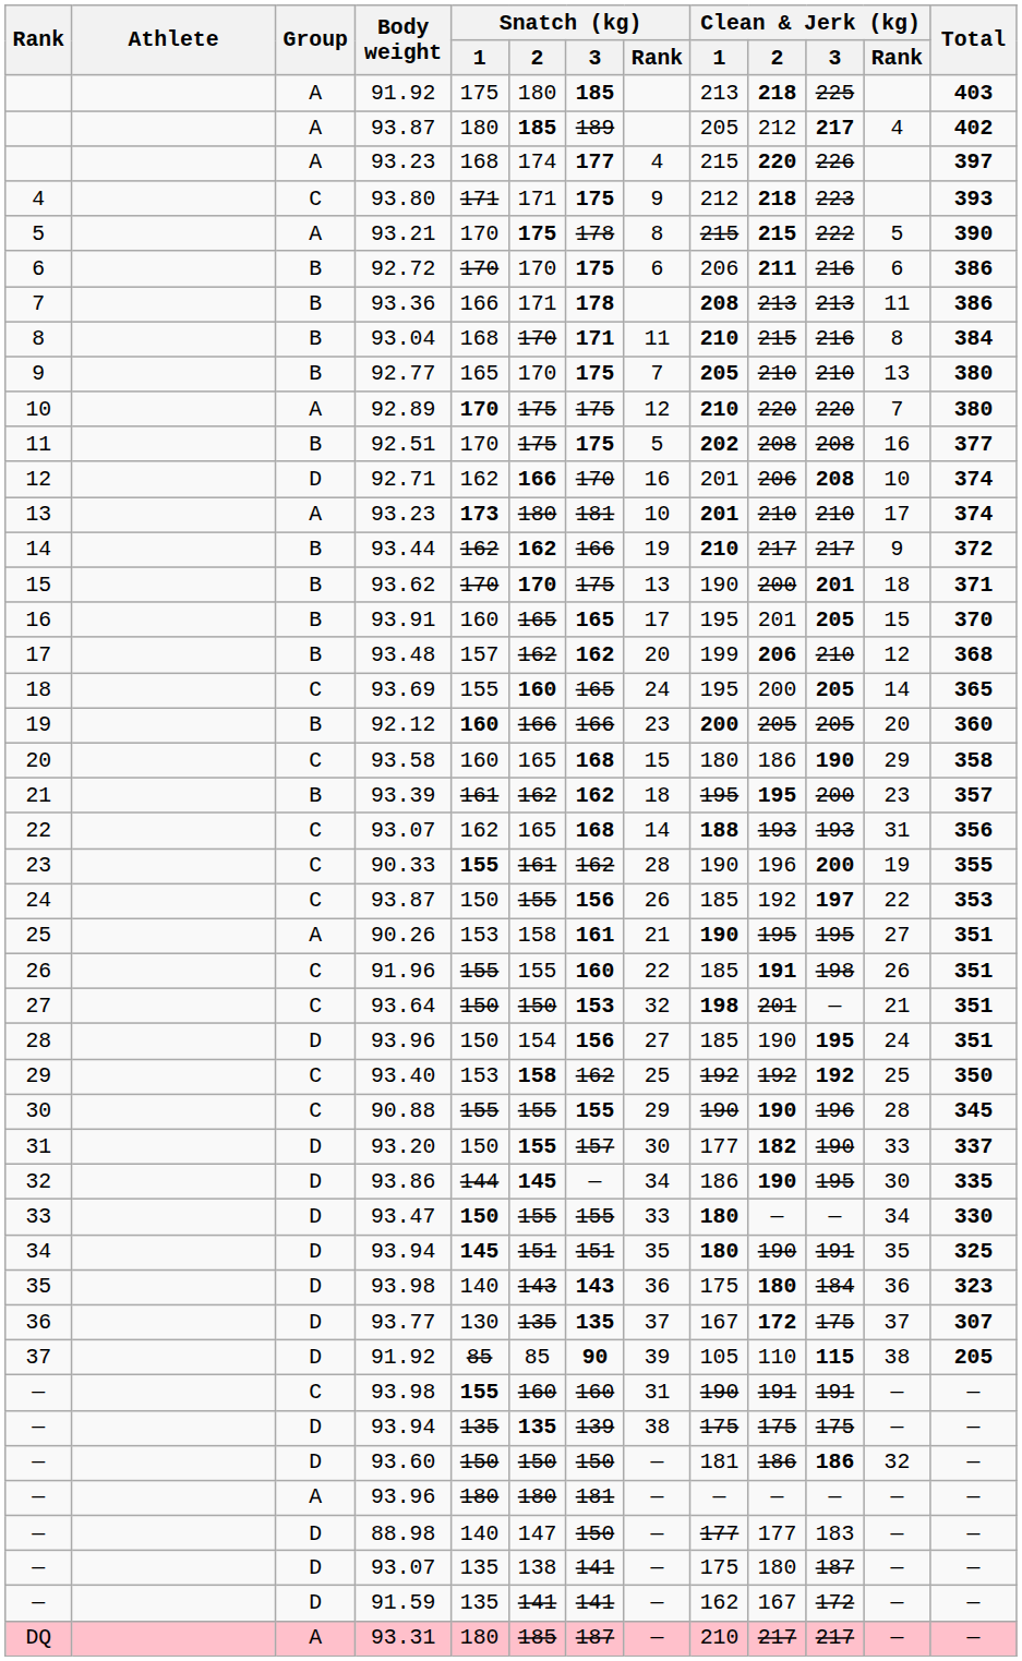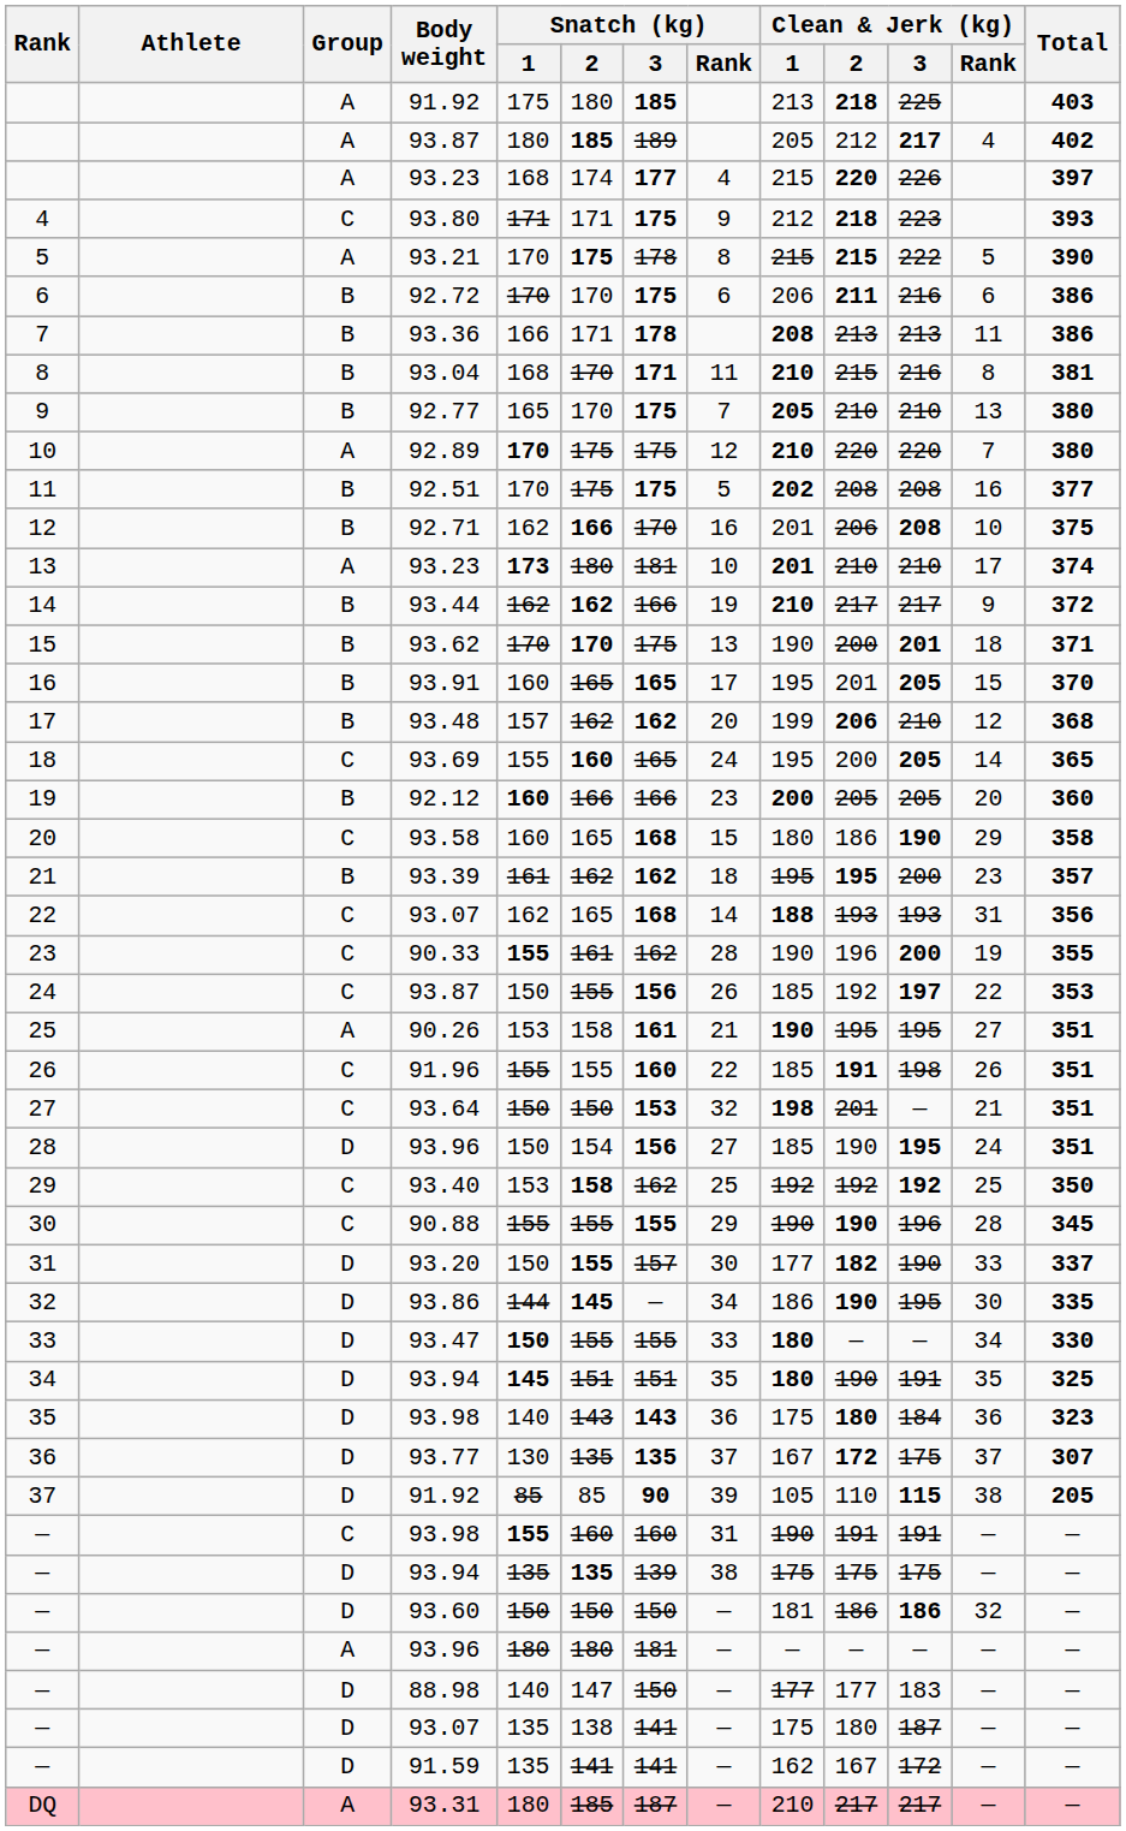 <table class = "wikitable" style="text-align:center;">
 <tr>
 <th rowspan=2 width=40>Rank</th>
 <th rowspan=2 width=250>Athlete</th>
 <th rowspan=2 width=50>Group</th>
 <th rowspan=2 width=60>Body weight</th>
 <th colspan=4>Snatch (kg)</th>
 <th colspan=4>Clean & Jerk (kg)</th>
 <th rowspan=2 width=60>Total</th>
 </tr>
 <tr>
 <th width=40>1</th>
 <th width=40>2</th>
 <th width=40>3</th>
 <th width=40>Rank</th>
 <th width=40>1</th>
 <th width=40>2</th>
 <th width=40>3</th>
 <th width=40>Rank</th>
 </tr>
 <tr>
 <td></td>
 <td align=left></td>
 <td>A</td>
 <td>91.92</td>
 <td>175</td>
 <td>180</td>
 <td><strong>185</strong></td>
 <td></td>
 <td>213</td>
 <td><strong>218</strong></td>
 <td><s>225</s></td>
 <td></td>
 <td><strong>403</strong></td>
 </tr>
 <tr>
 <td></td>
 <td align=left></td>
 <td>A</td>
 <td>93.87</td>
 <td>180</td>
 <td><strong>185</strong></td>
 <td><s>189</s></td>
 <td></td>
 <td>205</td>
 <td>212</td>
 <td><strong>217</strong></td>
 <td>4</td>
 <td><strong>402</strong></td>
 </tr>
 <tr>
 <td></td>
 <td align=left></td>
 <td>A</td>
 <td>93.23</td>
 <td>168</td>
 <td>174</td>
 <td><strong>177</strong></td>
 <td>4</td>
 <td>215</td>
 <td><strong>220</strong></td>
 <td><s>226</s></td>
 <td></td>
 <td><strong>397</strong></td>
 </tr>
 <tr>
 <td>4</td>
 <td align=left></td>
 <td>C</td>
 <td>93.80</td>
 <td><s>171</s></td>
 <td>171</td>
 <td><strong>175</strong></td>
 <td>9</td>
 <td>212</td>
 <td><strong>218</strong></td>
 <td><s>223</s></td>
 <td></td>
 <td><strong>393</strong></td>
 </tr>
 <tr>
 <td>5</td>
 <td align=left></td>
 <td>A</td>
 <td>93.21</td>
 <td>170</td>
 <td><strong>175</strong></td>
 <td><s>178</s></td>
 <td>8</td>
 <td><s>215</s></td>
 <td><strong>215</strong></td>
 <td><s>222</s></td>
 <td>5</td>
 <td><strong>390</strong></td>
 </tr>
 <tr>
 <td>6</td>
 <td align=left></td>
 <td>B</td>
 <td>92.72</td>
 <td><s>170</s></td>
 <td>170</td>
 <td><strong>175</strong></td>
 <td>6</td>
 <td>206</td>
 <td><strong>211</strong></td>
 <td><s>216</s></td>
 <td>6</td>
 <td><strong>386</strong></td>
 </tr>
 <tr>
 <td>7</td>
 <td align=left></td>
 <td>B</td>
 <td>93.36</td>
 <td>166</td>
 <td>171</td>
 <td><strong>178</strong></td>
 <td></td>
 <td><strong>208</strong></td>
 <td><s>213</s></td>
 <td><s>213</s></td>
 <td>11</td>
 <td><strong>386</strong></td>
 </tr>
 <tr>
 <td>8</td>
 <td align=left></td>
 <td>B</td>
 <td>93.04</td>
 <td>168</td>
 <td><s>170</s></td>
 <td><strong>171</strong></td>
 <td>11</td>
 <td><strong>210</strong></td>
 <td><s>215</s></td>
 <td><s>216</s></td>
 <td>8</td>
-<td><strong>384</strong></td>
+<td><strong>381</strong></td>
 </tr>
 <tr>
 <td>9</td>
 <td align=left></td>
 <td>B</td>
 <td>92.77</td>
 <td>165</td>
 <td>170</td>
 <td><strong>175</strong></td>
 <td>7</td>
 <td><strong>205</strong></td>
 <td><s>210</s></td>
 <td><s>210</s></td>
 <td>13</td>
 <td><strong>380</strong></td>
 </tr>
 <tr>
 <td>10</td>
 <td align=left></td>
 <td>A</td>
 <td>92.89</td>
 <td><strong>170</strong></td>
 <td><s>175</s></td>
 <td><s>175</s></td>
 <td>12</td>
 <td><strong>210</strong></td>
 <td><s>220</s></td>
 <td><s>220</s></td>
 <td>7</td>
 <td><strong>380</strong></td>
 </tr>
 <tr>
 <td>11</td>
 <td align=left></td>
 <td>B</td>
 <td>92.51</td>
 <td>170</td>
 <td><s>175</s></td>
 <td><strong>175</strong></td>
 <td>5</td>
 <td><strong>202</strong></td>
 <td><s>208</s></td>
 <td><s>208</s></td>
 <td>16</td>
 <td><strong>377</strong></td>
 </tr>
 <tr>
 <td>12</td>
 <td align=left></td>
-<td>D</td>
+<td>B</td>
 <td>92.71</td>
 <td>162</td>
 <td><strong>166</strong></td>
 <td><s>170</s></td>
 <td>16</td>
 <td>201</td>
 <td><s>206</s></td>
 <td><strong>208</strong></td>
 <td>10</td>
-<td><strong>374</strong></td>
+<td><strong>375</strong></td>
 </tr>
 <tr>
 <td>13</td>
 <td align=left></td>
 <td>A</td>
 <td>93.23</td>
 <td><strong>173</strong></td>
 <td><s>180</s></td>
 <td><s>181</s></td>
 <td>10</td>
 <td><strong>201</strong></td>
 <td><s>210</s></td>
 <td><s>210</s></td>
 <td>17</td>
 <td><strong>374</strong></td>
 </tr>
 <tr>
 <td>14</td>
 <td align=left></td>
 <td>B</td>
 <td>93.44</td>
 <td><s>162</s></td>
 <td><strong>162</strong></td>
 <td><s>166</s></td>
 <td>19</td>
 <td><strong>210</strong></td>
 <td><s>217</s></td>
 <td><s>217</s></td>
 <td>9</td>
 <td><strong>372</strong></td>
 </tr>
 <tr>
 <td>15</td>
 <td align=left></td>
 <td>B</td>
 <td>93.62</td>
 <td><s>170</s></td>
 <td><strong>170</strong></td>
 <td><s>175</s></td>
 <td>13</td>
 <td>190</td>
 <td><s>200</s></td>
 <td><strong>201</strong></td>
 <td>18</td>
 <td><strong>371</strong></td>
 </tr>
 <tr>
 <td>16</td>
 <td align=left></td>
 <td>B</td>
 <td>93.91</td>
 <td>160</td>
 <td><s>165</s></td>
 <td><strong>165</strong></td>
 <td>17</td>
 <td>195</td>
 <td>201</td>
 <td><strong>205</strong></td>
 <td>15</td>
 <td><strong>370</strong></td>
 </tr>
 <tr>
 <td>17</td>
 <td align=left></td>
 <td>B</td>
 <td>93.48</td>
 <td>157</td>
 <td><s>162</s></td>
 <td><strong>162</strong></td>
 <td>20</td>
 <td>199</td>
 <td><strong>206</strong></td>
 <td><s>210</s></td>
 <td>12</td>
 <td><strong>368</strong></td>
 </tr>
 <tr>
 <td>18</td>
 <td align=left></td>
 <td>C</td>
 <td>93.69</td>
 <td>155</td>
 <td><strong>160</strong></td>
 <td><s>165</s></td>
 <td>24</td>
 <td>195</td>
 <td>200</td>
 <td><strong>205</strong></td>
 <td>14</td>
 <td><strong>365</strong></td>
 </tr>
 <tr>
 <td>19</td>
 <td align=left></td>
 <td>B</td>
 <td>92.12</td>
 <td><strong>160</strong></td>
 <td><s>166</s></td>
 <td><s>166</s></td>
 <td>23</td>
 <td><strong>200</strong></td>
 <td><s>205</s></td>
 <td><s>205</s></td>
 <td>20</td>
 <td><strong>360</strong></td>
 </tr>
 <tr>
 <td>20</td>
 <td align=left></td>
 <td>C</td>
 <td>93.58</td>
 <td>160</td>
 <td>165</td>
 <td><strong>168</strong></td>
 <td>15</td>
 <td>180</td>
 <td>186</td>
 <td><strong>190</strong></td>
 <td>29</td>
 <td><strong>358</strong></td>
 </tr>
 <tr>
 <td>21</td>
 <td align=left></td>
 <td>B</td>
 <td>93.39</td>
 <td><s>161</s></td>
 <td><s>162</s></td>
 <td><strong>162</strong></td>
 <td>18</td>
 <td><s>195</s></td>
 <td><strong>195</strong></td>
 <td><s>200</s></td>
 <td>23</td>
 <td><strong>357</strong></td>
 </tr>
 <tr>
 <td>22</td>
 <td align=left></td>
 <td>C</td>
 <td>93.07</td>
 <td>162</td>
 <td>165</td>
 <td><strong>168</strong></td>
 <td>14</td>
 <td><strong>188</strong></td>
 <td><s>193</s></td>
 <td><s>193</s></td>
 <td>31</td>
 <td><strong>356</strong></td>
 </tr>
 <tr>
 <td>23</td>
 <td align=left></td>
 <td>C</td>
 <td>90.33</td>
 <td><strong>155</strong></td>
 <td><s>161</s></td>
 <td><s>162</s></td>
 <td>28</td>
 <td>190</td>
 <td>196</td>
 <td><strong>200</strong></td>
 <td>19</td>
 <td><strong>355</strong></td>
 </tr>
 <tr>
 <td>24</td>
 <td align=left></td>
 <td>C</td>
 <td>93.87</td>
 <td>150</td>
 <td><s>155</s></td>
 <td><strong>156</strong></td>
 <td>26</td>
 <td>185</td>
 <td>192</td>
 <td><strong>197</strong></td>
 <td>22</td>
 <td><strong>353</strong></td>
 </tr>
 <tr>
 <td>25</td>
 <td align=left></td>
 <td>A</td>
 <td>90.26</td>
 <td>153</td>
 <td>158</td>
 <td><strong>161</strong></td>
 <td>21</td>
 <td><strong>190</strong></td>
 <td><s>195</s></td>
 <td><s>195</s></td>
 <td>27</td>
 <td><strong>351</strong></td>
 </tr>
 <tr>
 <td>26</td>
 <td align=left></td>
 <td>C</td>
 <td>91.96</td>
 <td><s>155</s></td>
 <td>155</td>
 <td><strong>160</strong></td>
 <td>22</td>
 <td>185</td>
 <td><strong>191</strong></td>
 <td><s>198</s></td>
 <td>26</td>
 <td><strong>351</strong></td>
 </tr>
 <tr>
 <td>27</td>
 <td align=left></td>
 <td>C</td>
 <td>93.64</td>
 <td><s>150</s></td>
 <td><s>150</s></td>
 <td><strong>153</strong></td>
 <td>32</td>
 <td><strong>198</strong></td>
 <td><s>201</s></td>
 <td>—</td>
 <td>21</td>
 <td><strong>351</strong></td>
 </tr>
 <tr>
 <td>28</td>
 <td align=left></td>
 <td>D</td>
 <td>93.96</td>
 <td>150</td>
 <td>154</td>
 <td><strong>156</strong></td>
 <td>27</td>
 <td>185</td>
 <td>190</td>
 <td><strong>195</strong></td>
 <td>24</td>
 <td><strong>351</strong></td>
 </tr>
 <tr>
 <td>29</td>
 <td align=left></td>
 <td>C</td>
 <td>93.40</td>
 <td>153</td>
 <td><strong>158</strong></td>
 <td><s>162</s></td>
 <td>25</td>
 <td><s>192</s></td>
 <td><s>192</s></td>
 <td><strong>192</strong></td>
 <td>25</td>
 <td><strong>350</strong></td>
 </tr>
 <tr>
 <td>30</td>
 <td align=left></td>
 <td>C</td>
 <td>90.88</td>
 <td><s>155</s></td>
 <td><s>155</s></td>
 <td><strong>155</strong></td>
 <td>29</td>
 <td><s>190</s></td>
 <td><strong>190</strong></td>
 <td><s>196</s></td>
 <td>28</td>
 <td><strong>345</strong></td>
 </tr>
 <tr>
 <td>31</td>
 <td align=left></td>
 <td>D</td>
 <td>93.20</td>
 <td>150</td>
 <td><strong>155</strong></td>
 <td><s>157</s></td>
 <td>30</td>
 <td>177</td>
 <td><strong>182</strong></td>
 <td><s>190</s></td>
 <td>33</td>
 <td><strong>337</strong></td>
 </tr>
 <tr>
 <td>32</td>
 <td align=left></td>
 <td>D</td>
 <td>93.86</td>
 <td><s>144</s></td>
 <td><strong>145</strong></td>
 <td>—</td>
 <td>34</td>
 <td>186</td>
 <td><strong>190</strong></td>
 <td><s>195</s></td>
 <td>30</td>
 <td><strong>335</strong></td>
 </tr>
 <tr>
 <td>33</td>
 <td align=left></td>
 <td>D</td>
 <td>93.47</td>
 <td><strong>150</strong></td>
 <td><s>155</s></td>
 <td><s>155</s></td>
 <td>33</td>
 <td><strong>180</strong></td>
 <td>—</td>
 <td>—</td>
 <td>34</td>
 <td><strong>330</strong></td>
 </tr>
 <tr>
 <td>34</td>
 <td align=left></td>
 <td>D</td>
 <td>93.94</td>
 <td><strong>145</strong></td>
 <td><s>151</s></td>
 <td><s>151</s></td>
 <td>35</td>
 <td><strong>180</strong></td>
 <td><s>190</s></td>
 <td><s>191</s></td>
 <td>35</td>
 <td><strong>325</strong></td>
 </tr>
 <tr>
 <td>35</td>
 <td align=left></td>
 <td>D</td>
 <td>93.98</td>
 <td>140</td>
 <td><s>143</s></td>
 <td><strong>143</strong></td>
 <td>36</td>
 <td>175</td>
 <td><strong>180</strong></td>
 <td><s>184</s></td>
 <td>36</td>
 <td><strong>323</strong></td>
 </tr>
 <tr>
 <td>36</td>
 <td align=left></td>
 <td>D</td>
 <td>93.77</td>
 <td>130</td>
 <td><s>135</s></td>
 <td><strong>135</strong></td>
 <td>37</td>
 <td>167</td>
 <td><strong>172</strong></td>
 <td><s>175</s></td>
 <td>37</td>
 <td><strong>307</strong></td>
 </tr>
 <tr>
 <td>37</td>
 <td align=left></td>
 <td>D</td>
 <td>91.92</td>
 <td><s>85</s></td>
 <td>85</td>
 <td><strong>90</strong></td>
 <td>39</td>
 <td>105</td>
 <td>110</td>
 <td><strong>115</strong></td>
 <td>38</td>
 <td><strong>205</strong></td>
 </tr>
 <tr>
 <td>—</td>
 <td align=left></td>
 <td>C</td>
 <td>93.98</td>
 <td><strong>155</strong></td>
 <td><s>160</s></td>
 <td><s>160</s></td>
 <td>31</td>
 <td><s>190</s></td>
 <td><s>191</s></td>
 <td><s>191</s></td>
 <td>—</td>
 <td>—</td>
 </tr>
 <tr>
 <td>—</td>
 <td align=left></td>
 <td>D</td>
 <td>93.94</td>
 <td><s>135</s></td>
 <td><strong>135</strong></td>
 <td><s>139</s></td>
 <td>38</td>
 <td><s>175</s></td>
 <td><s>175</s></td>
 <td><s>175</s></td>
 <td>—</td>
 <td>—</td>
 </tr>
 <tr>
 <td>—</td>
 <td align=left></td>
 <td>D</td>
 <td>93.60</td>
 <td><s>150</s></td>
 <td><s>150</s></td>
 <td><s>150</s></td>
 <td>—</td>
 <td>181</td>
 <td><s>186</s></td>
 <td><strong>186</strong></td>
 <td>32</td>
 <td>—</td>
 </tr>
 <tr>
 <td>—</td>
 <td align=left></td>
 <td>A</td>
 <td>93.96</td>
 <td><s>180</s></td>
 <td><s>180</s></td>
 <td><s>181</s></td>
 <td>—</td>
 <td>—</td>
 <td>—</td>
 <td>—</td>
 <td>—</td>
 <td>—</td>
 </tr>
 <tr>
 <td>—</td>
 <td align=left></td>
 <td>D</td>
 <td>88.98</td>
 <td>140</td>
 <td>147</td>
 <td><s>150</s></td>
 <td>—</td>
 <td><s>177</s></td>
 <td>177</td>
 <td>183</td>
 <td>—</td>
 <td>—</td>
 </tr>
 <tr>
 <td>—</td>
 <td align=left></td>
 <td>D</td>
 <td>93.07</td>
 <td>135</td>
 <td>138</td>
 <td><s>141</s></td>
 <td>—</td>
 <td>175</td>
 <td>180</td>
 <td><s>187</s></td>
 <td>—</td>
 <td>—</td>
 </tr>
 <tr>
 <td>—</td>
 <td align=left></td>
 <td>D</td>
 <td>91.59</td>
 <td>135</td>
 <td><s>141</s></td>
 <td><s>141</s></td>
 <td>—</td>
 <td>162</td>
 <td>167</td>
 <td><s>172</s></td>
 <td>—</td>
 <td>—</td>
 </tr>
 <tr bgcolor=pink>
 <td>DQ</td>
 <td align=left></td>
 <td>A</td>
 <td>93.31</td>
 <td>180</td>
 <td><s>185</s></td>
 <td><s>187</s></td>
 <td>—</td>
 <td>210</td>
 <td><s>217</s></td>
 <td><s>217</s></td>
 <td>—</td>
 <td>—</td>
 </tr>
 </table>
